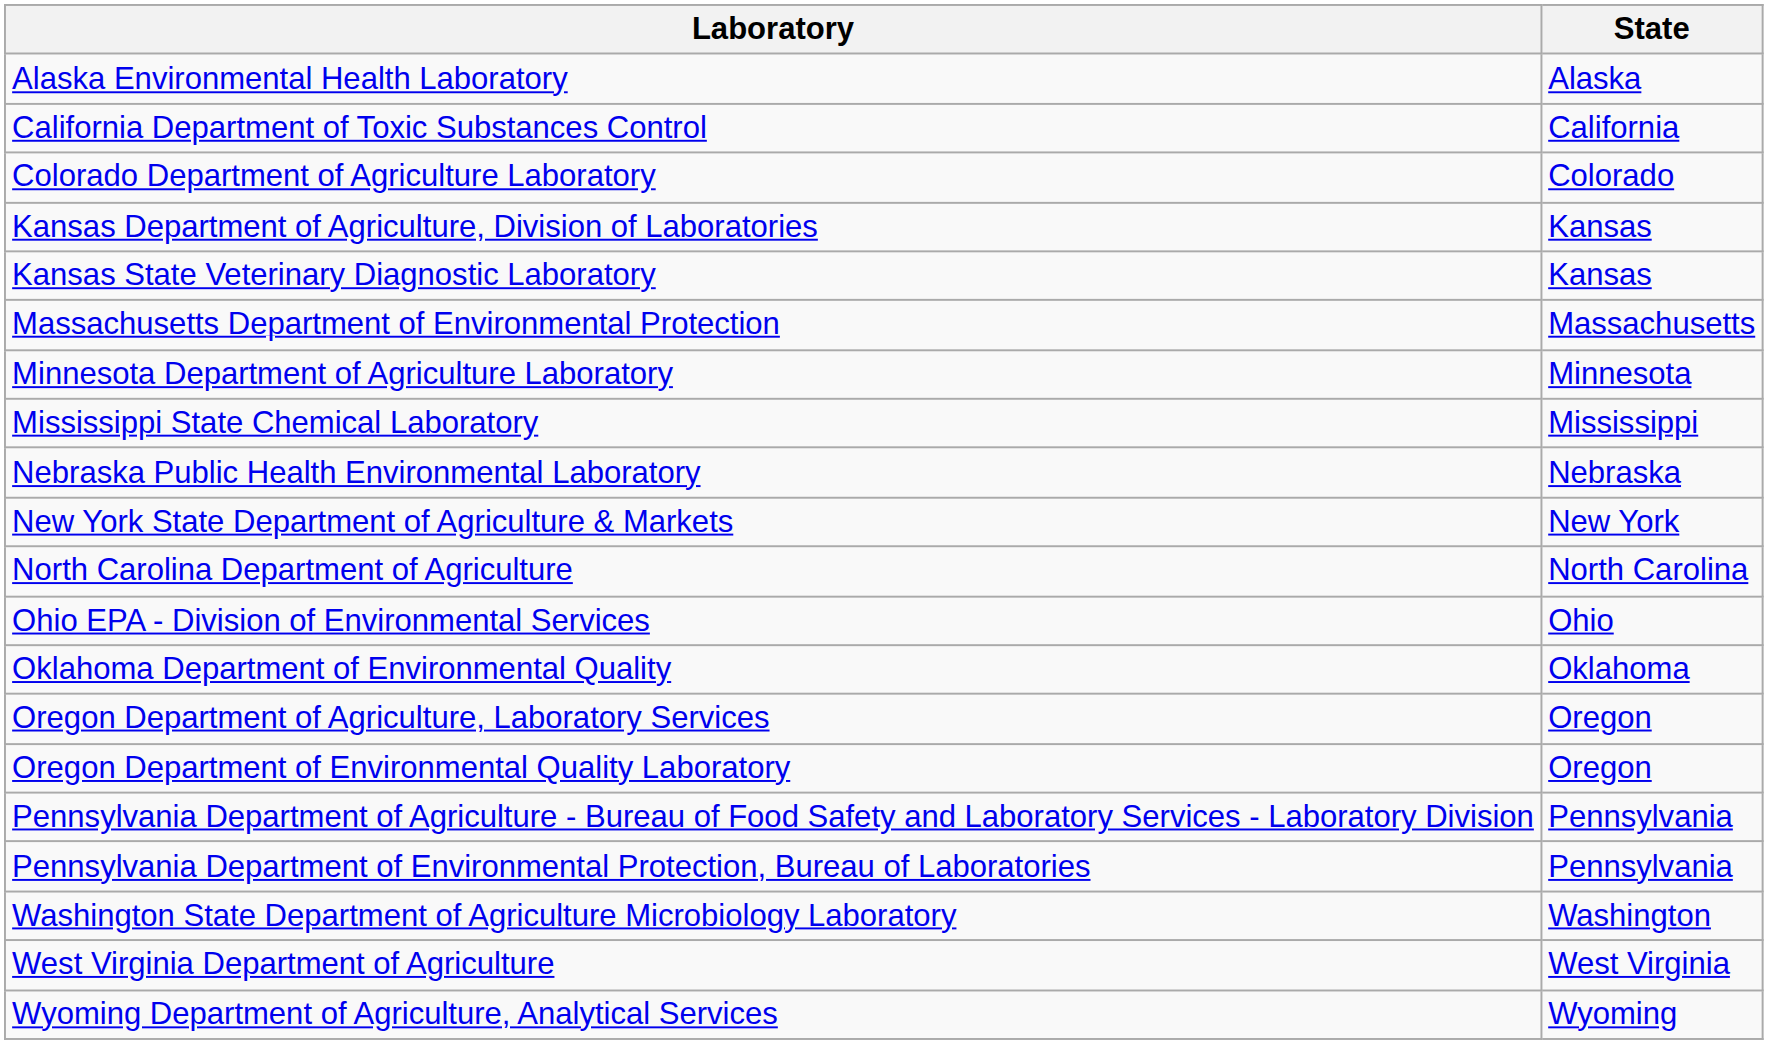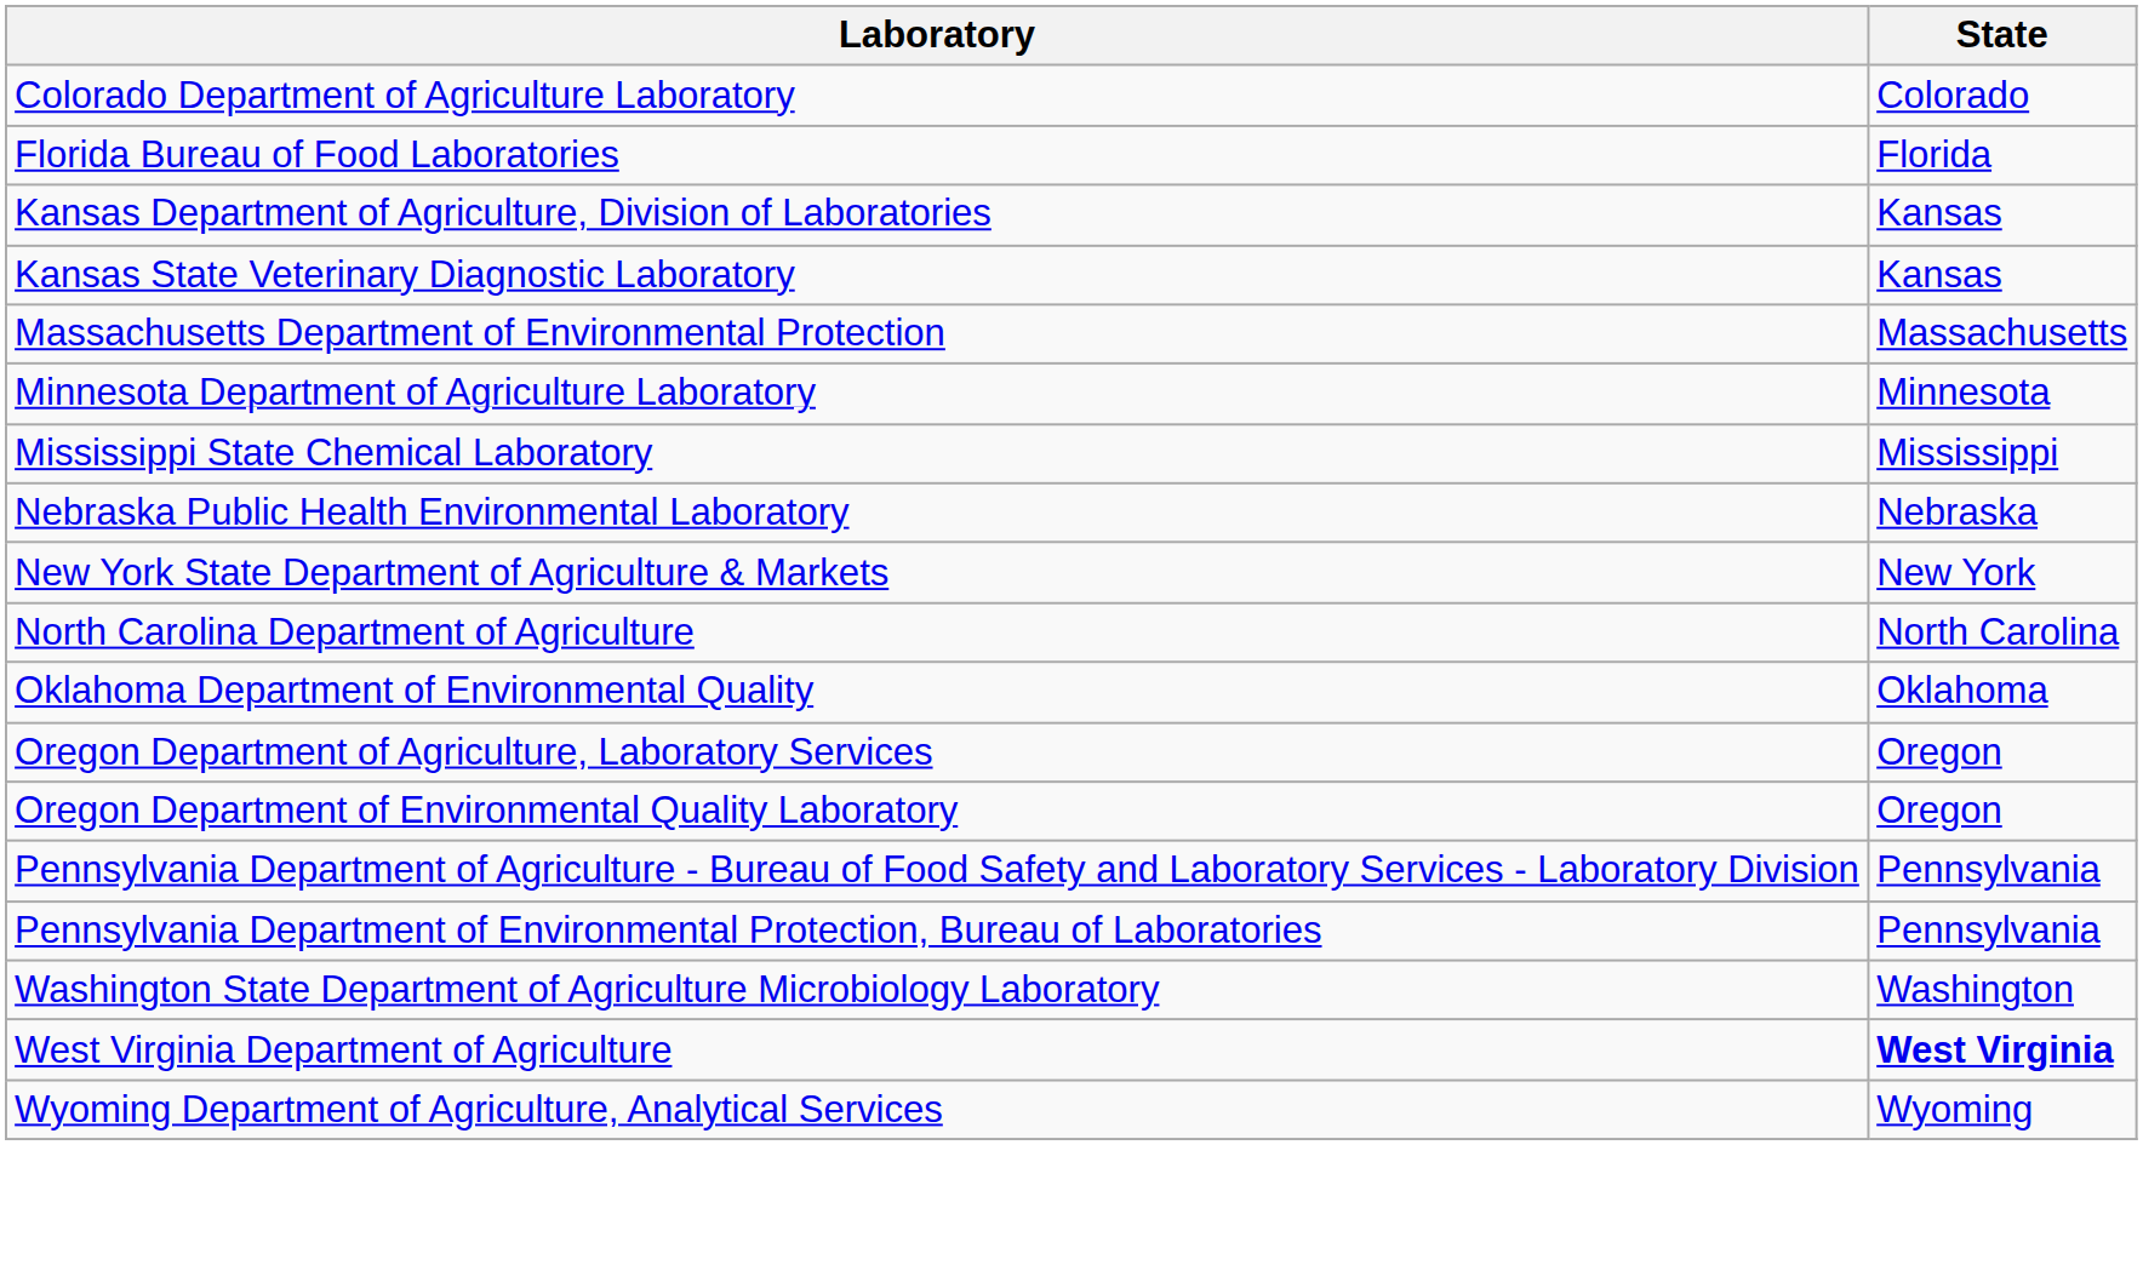 <table class="wikitable sortable">
 <tr>
 <th>Laboratory</th>
 <th>State</th>
 </tr>
 <tr>
-<td><a href='#'>Alaska Environmental Health Laboratory</a></td>
-<td><a href='#'>Alaska</a></td>
+<td><a href='#'>Colorado Department of Agriculture Laboratory</a></td>
+<td><a href='#'>Colorado</a></td>
 </tr>
 <tr>
-<td><a href='#'>California Department of Toxic Substances Control</a></td>
-<td><a href='#'>California</a></td>
-</tr>
-<tr>
-<td><a href='#'>Colorado Department of Agriculture Laboratory</a></td>
-<td><a href='#'>Colorado</a></td>
+<td><a href='#'>Florida Bureau of Food Laboratories</a></td>
+<td><a href='#'>Florida</a></td>
 </tr>
 <tr>
 <td><a href='#'>Kansas Department of Agriculture, Division of Laboratories</a></td>
 <td><a href='#'>Kansas</a></td>
 </tr>
 <tr>
 <td><a href='#'>Kansas State Veterinary Diagnostic Laboratory</a></td>
 <td><a href='#'>Kansas</a></td>
 </tr>
 <tr>
 <td><a href='#'>Massachusetts Department of Environmental Protection</a></td>
 <td><a href='#'>Massachusetts</a></td>
 </tr>
 <tr>
 <td><a href='#'>Minnesota Department of Agriculture Laboratory</a></td>
 <td><a href='#'>Minnesota</a></td>
 </tr>
 <tr>
 <td><a href='#'>Mississippi State Chemical Laboratory</a></td>
 <td><a href='#'>Mississippi</a></td>
 </tr>
 <tr>
 <td><a href='#'>Nebraska Public Health Environmental Laboratory</a></td>
 <td><a href='#'>Nebraska</a></td>
 </tr>
 <tr>
 <td><a href='#'>New York State Department of Agriculture & Markets</a></td>
 <td><a href='#'>New York</a></td>
 </tr>
 <tr>
 <td><a href='#'>North Carolina Department of Agriculture</a></td>
 <td><a href='#'>North Carolina</a></td>
 </tr>
 <tr>
-<td><a href='#'>Ohio EPA - Division of Environmental Services</a></td>
-<td><a href='#'>Ohio</a></td>
-</tr>
-<tr>
 <td><a href='#'>Oklahoma Department of Environmental Quality</a></td>
 <td><a href='#'>Oklahoma</a></td>
 </tr>
 <tr>
 <td><a href='#'>Oregon Department of Agriculture, Laboratory Services</a></td>
 <td><a href='#'>Oregon</a></td>
 </tr>
 <tr>
 <td><a href='#'>Oregon Department of Environmental Quality Laboratory</a></td>
 <td><a href='#'>Oregon</a></td>
 </tr>
 <tr>
 <td><a href='#'>Pennsylvania Department of Agriculture - Bureau of Food Safety and Laboratory Services - Laboratory Division</a></td>
 <td><a href='#'>Pennsylvania</a></td>
 </tr>
 <tr>
 <td><a href='#'>Pennsylvania Department of Environmental Protection, Bureau of Laboratories</a></td>
 <td><a href='#'>Pennsylvania</a></td>
 </tr>
 <tr>
 <td><a href='#'>Washington State Department of Agriculture Microbiology Laboratory</a></td>
 <td><a href='#'>Washington</a></td>
 </tr>
 <tr>
 <td><a href='#'>West Virginia Department of Agriculture</a></td>
-<td><a href='#'>West Virginia</a></td>
+<td><strong><a href='#'>West Virginia</a></strong></td>
 </tr>
 <tr>
 <td><a href='#'>Wyoming Department of Agriculture, Analytical Services</a></td>
 <td><a href='#'>Wyoming</a></td>
 </tr>
 </table>
